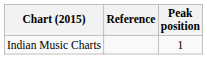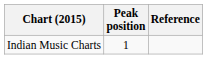 <table class="wikitable sortable plainrowheaders" style="text-align:center">
 <tr>
 <th scope="col">Chart (2015)</th>
+<th scope="col">Peak<br>position</th>
 <th>Reference</th>
-<th scope="col">Peak<br>position</th>
 </tr>
 <tr>
 <td>Indian Music Charts</td>
+<td>1</td>
 <td></td>
-<td>1</td>
 </tr>
 </table>
